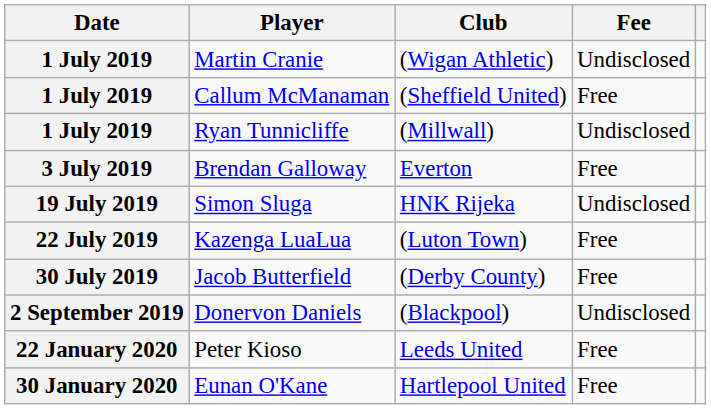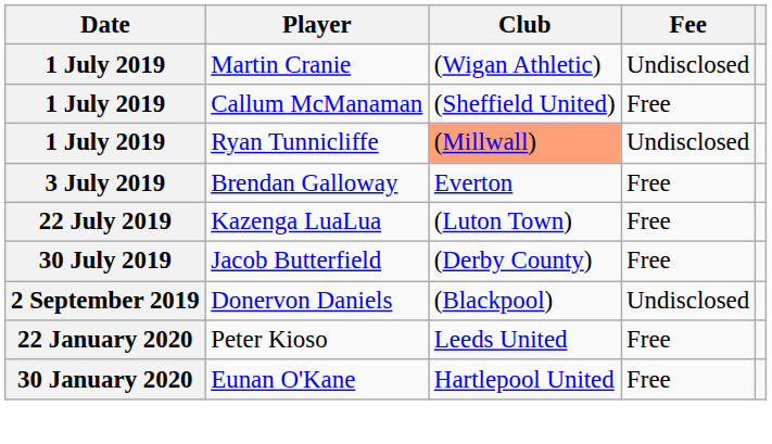 <table class="wikitable plainrowheaders">
 <tr>
 <th scope=col>Date</th>
 <th scope=col>Player</th>
 <th scope=col>Club</th>
 <th scope=col>Fee</th>
 <th scope=col class=unsortable></th>
 </tr>
 <tr>
 <th scope=row>1 July 2019</th>
 <td><a href='#'>Martin Cranie</a></td>
 <td>(<a href='#'>Wigan Athletic</a>)</td>
 <td>Undisclosed</td>
 <td style="text-align:center;"></td>
 </tr>
 <tr>
 <th scope=row>1 July 2019</th>
 <td><a href='#'>Callum McManaman</a></td>
 <td>(<a href='#'>Sheffield United</a>)</td>
 <td>Free</td>
 <td style="text-align:center;"></td>
 </tr>
 <tr>
 <th scope=row>1 July 2019</th>
 <td><a href='#'>Ryan Tunnicliffe</a></td>
-<td>(<a href='#'>Millwall</a>)</td>
+<td style="background: lightsalmon;">(<a href='#'>Millwall</a>)</td>
 <td>Undisclosed</td>
 <td style="text-align:center;"></td>
 </tr>
 <tr>
 <th scope=row>3 July 2019</th>
 <td><a href='#'>Brendan Galloway</a></td>
 <td><a href='#'>Everton</a></td>
 <td>Free</td>
-<td style="text-align:center;"></td>
-</tr>
-<tr>
-<th scope=row>19 July 2019</th>
-<td><a href='#'>Simon Sluga</a></td>
-<td><a href='#'>HNK Rijeka</a></td>
-<td>Undisclosed</td>
 <td style="text-align:center;"></td>
 </tr>
 <tr>
 <th scope=row>22 July 2019</th>
 <td><a href='#'>Kazenga LuaLua</a></td>
 <td>(<a href='#'>Luton Town</a>)</td>
 <td>Free</td>
 <td style="text-align:center;"></td>
 </tr>
 <tr>
 <th scope=row>30 July 2019</th>
 <td><a href='#'>Jacob Butterfield</a></td>
 <td>(<a href='#'>Derby County</a>)</td>
 <td>Free</td>
 <td style="text-align:center;"></td>
 </tr>
 <tr>
 <th scope=row>2 September 2019</th>
 <td><a href='#'>Donervon Daniels</a></td>
 <td>(<a href='#'>Blackpool</a>)</td>
 <td>Undisclosed</td>
 <td style="text-align:center;"></td>
 </tr>
 <tr>
 <th scope=row>22 January 2020</th>
 <td>Peter Kioso</td>
 <td><a href='#'>Leeds United</a></td>
 <td>Free</td>
 <td style="text-align:center;"></td>
 </tr>
 <tr>
 <th scope=row>30 January 2020</th>
 <td><a href='#'>Eunan O'Kane</a></td>
 <td><a href='#'>Hartlepool United</a></td>
 <td>Free</td>
 <td style="text-align:center;"></td>
 </tr>
 </table>
